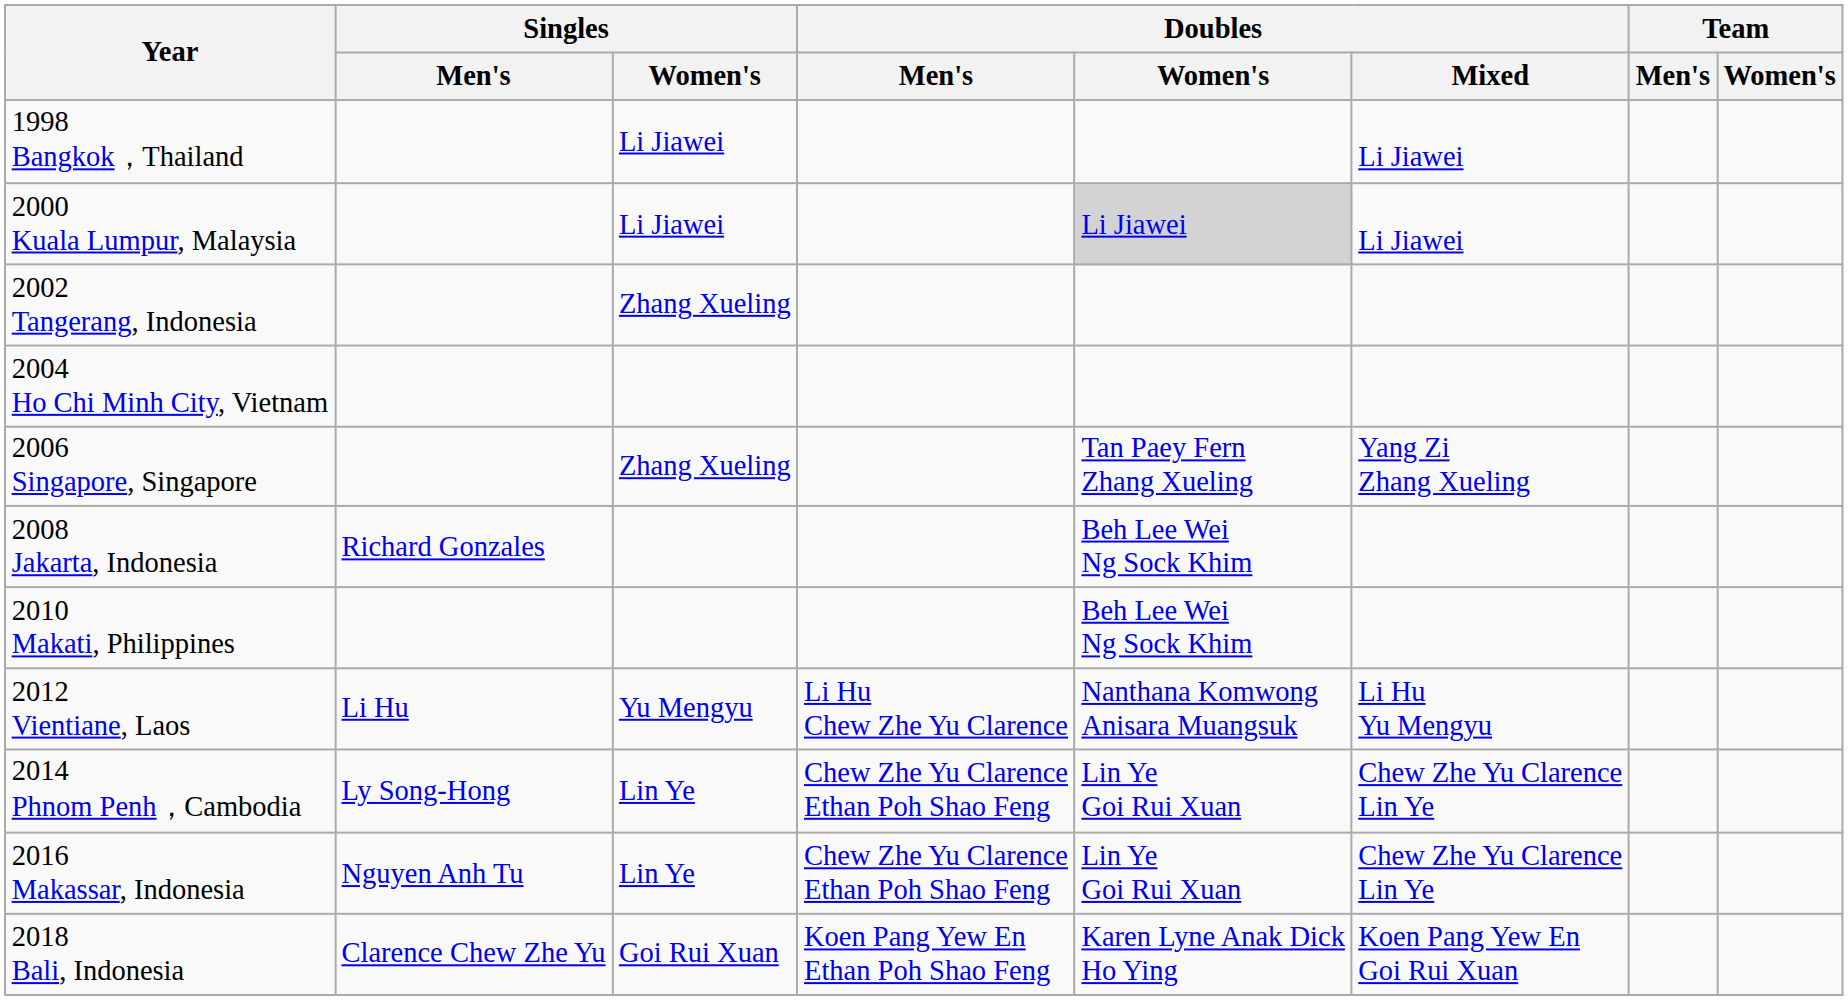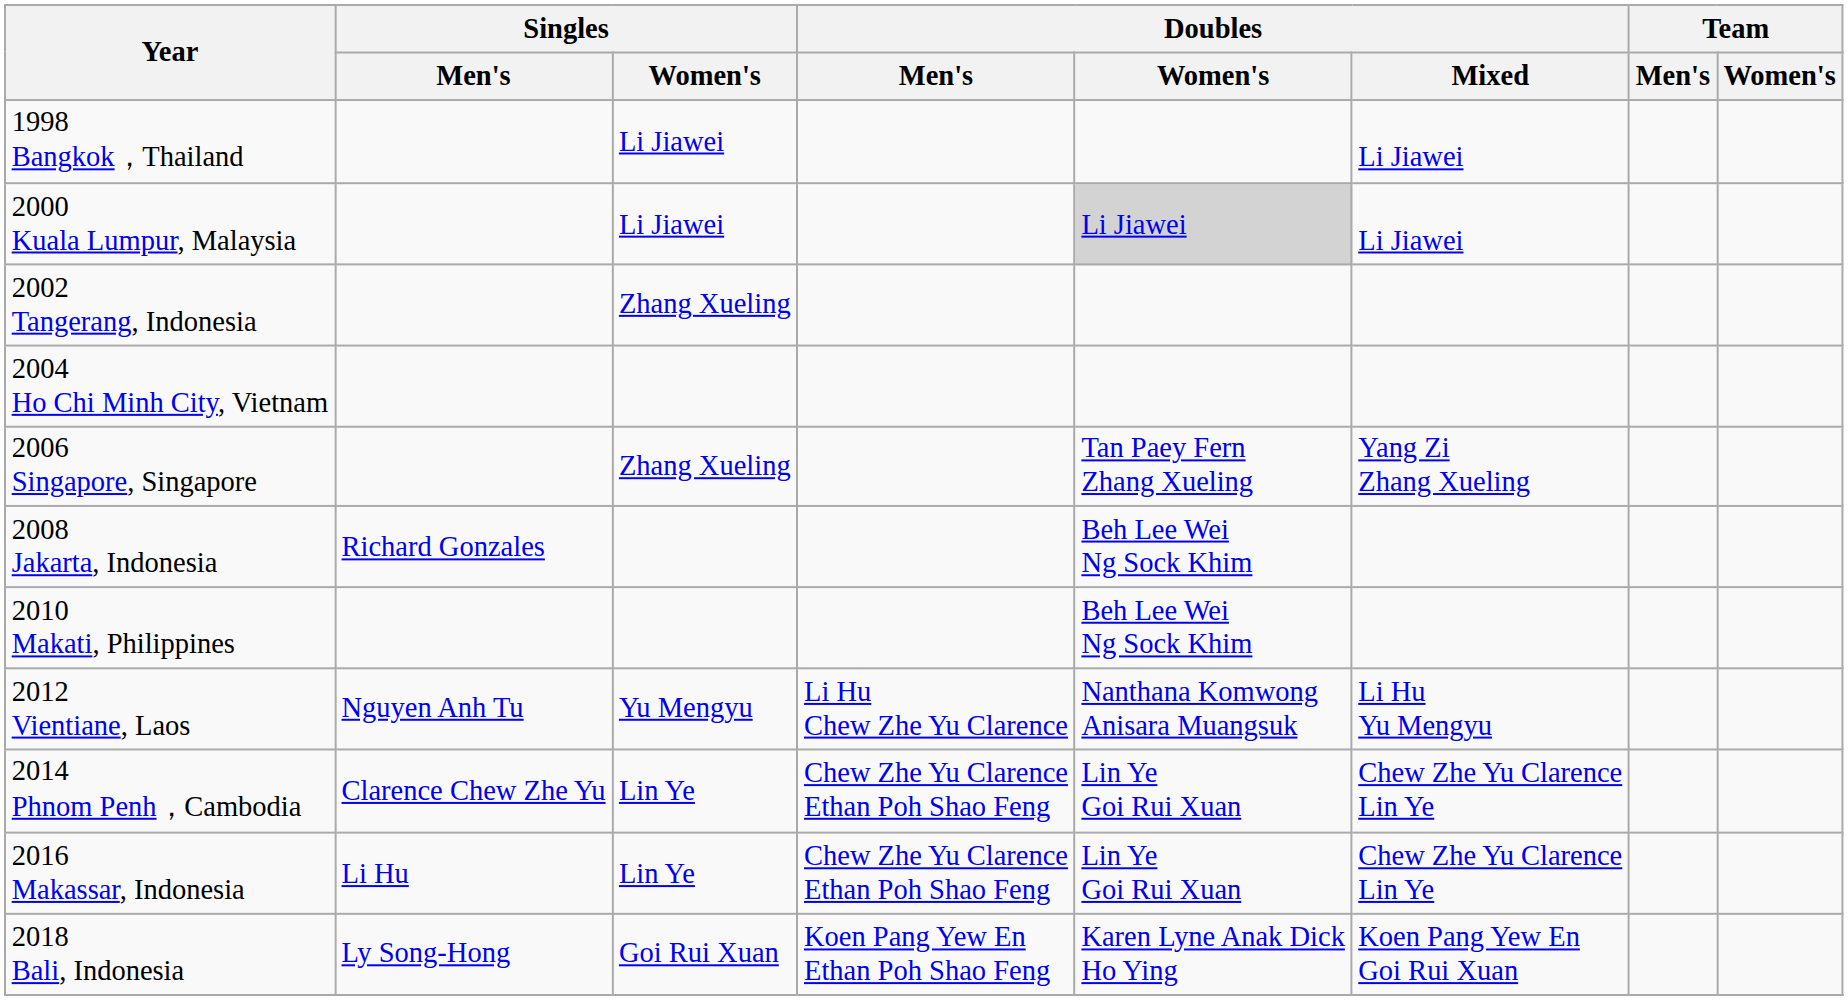 <table class=wikitable style="font-size:90%;">
 <tr>
 <th rowspan=2>Year</th>
 <th colspan=2>Singles</th>
 <th colspan=3>Doubles</th>
 <th colspan=2>Team</th>
 </tr>
 <tr>
 <th>Men's</th>
 <th>Women's</th>
 <th>Men's</th>
 <th>Women's</th>
 <th>Mixed</th>
 <th>Men's</th>
 <th>Women's</th>
 </tr>
 <tr>
 <td>1998<br><a href='#'>Bangkok</a>，Thailand</td>
 <td></td>
 <td> <a href='#'>Li Jiawei</a></td>
 <td></td>
 <td></td>
 <td> <br>  <a href='#'>Li Jiawei</a></td>
 <td></td>
 <td></td>
 </tr>
 <tr>
 <td>2000 <br><a href='#'>Kuala Lumpur</a>, Malaysia</td>
 <td></td>
 <td> <a href='#'>Li Jiawei</a></td>
 <td></td>
 <td style="background: lightgrey;"> <a href='#'>Li Jiawei</a><br></td>
 <td> <br> <a href='#'>Li Jiawei</a></td>
 <td></td>
 <td></td>
 </tr>
 <tr>
 <td>2002<br><a href='#'>Tangerang</a>, Indonesia</td>
 <td></td>
 <td> <a href='#'>Zhang Xueling</a></td>
 <td></td>
 <td></td>
 <td></td>
 <td></td>
 <td></td>
 </tr>
 <tr>
 <td>2004<br><a href='#'>Ho Chi Minh City</a>, Vietnam</td>
 <td></td>
 <td></td>
 <td></td>
 <td></td>
 <td></td>
 <td></td>
 <td></td>
 </tr>
 <tr>
 <td>2006<br><a href='#'>Singapore</a>, Singapore</td>
 <td></td>
 <td> <a href='#'>Zhang Xueling</a></td>
 <td></td>
 <td> <a href='#'>Tan Paey Fern</a><br> <a href='#'>Zhang Xueling</a></td>
 <td> <a href='#'>Yang Zi</a><br> <a href='#'>Zhang Xueling</a></td>
 <td></td>
 <td></td>
 </tr>
 <tr>
 <td>2008<br><a href='#'>Jakarta</a>, Indonesia</td>
 <td> <a href='#'>Richard Gonzales</a></td>
 <td></td>
 <td></td>
 <td> <a href='#'>Beh Lee Wei</a> <br>  <a href='#'>Ng Sock Khim</a></td>
 <td></td>
 <td></td>
 <td></td>
 </tr>
 <tr>
 <td>2010 <br><a href='#'>Makati</a>, Philippines</td>
 <td></td>
 <td></td>
 <td></td>
 <td> <a href='#'>Beh Lee Wei</a> <br>  <a href='#'>Ng Sock Khim</a></td>
 <td></td>
 <td></td>
 <td></td>
 </tr>
 <tr>
 <td>2012 <br><a href='#'>Vientiane</a>, Laos</td>
-<td> <a href='#'>Li Hu</a></td>
+<td> <a href='#'>Nguyen Anh Tu</a></td>
 <td> <a href='#'>Yu Mengyu</a></td>
 <td> <a href='#'>Li Hu</a> <br>  <a href='#'>Chew Zhe Yu Clarence</a></td>
 <td> <a href='#'>Nanthana Komwong</a> <br>  <a href='#'>Anisara Muangsuk</a></td>
 <td> <a href='#'>Li Hu</a> <br>  <a href='#'>Yu Mengyu</a></td>
 <td></td>
 <td></td>
 </tr>
 <tr>
 <td>2014<br><a href='#'>Phnom Penh</a>，Cambodia</td>
-<td> <a href='#'>Ly Song-Hong</a></td>
+<td> <a href='#'>Clarence Chew Zhe Yu</a></td>
 <td> <a href='#'>Lin Ye</a></td>
 <td> <a href='#'>Chew Zhe Yu Clarence</a> <br>  <a href='#'>Ethan Poh Shao Feng</a></td>
 <td> <a href='#'>Lin Ye</a> <br>  <a href='#'>Goi Rui Xuan</a></td>
 <td> <a href='#'>Chew Zhe Yu Clarence</a> <br>  <a href='#'>Lin Ye</a></td>
 <td></td>
 <td></td>
 </tr>
 <tr>
 <td>2016<br><a href='#'>Makassar</a>, Indonesia</td>
-<td> <a href='#'>Nguyen Anh Tu</a></td>
+<td> <a href='#'>Li Hu</a></td>
 <td> <a href='#'>Lin Ye</a></td>
 <td> <a href='#'>Chew Zhe Yu Clarence</a> <br>  <a href='#'>Ethan Poh Shao Feng</a></td>
 <td> <a href='#'>Lin Ye</a> <br>  <a href='#'>Goi Rui Xuan</a></td>
 <td> <a href='#'>Chew Zhe Yu Clarence</a> <br>  <a href='#'>Lin Ye</a></td>
 <td></td>
 <td></td>
 </tr>
 <tr>
 <td>2018<br><a href='#'>Bali</a>, Indonesia</td>
-<td> <a href='#'>Clarence Chew Zhe Yu</a></td>
+<td> <a href='#'>Ly Song-Hong</a></td>
 <td> <a href='#'>Goi Rui Xuan</a></td>
 <td> <a href='#'>Koen Pang Yew En</a> <br>  <a href='#'>Ethan Poh Shao Feng</a></td>
 <td> <a href='#'>Karen Lyne Anak Dick</a> <br>  <a href='#'>Ho Ying</a></td>
 <td> <a href='#'>Koen Pang Yew En</a> <br>  <a href='#'>Goi Rui Xuan</a></td>
 <td></td>
 <td></td>
 </tr>
 <tr>
 </tr>
 </table>
